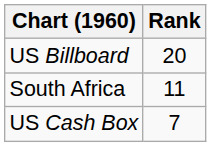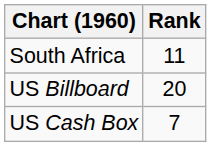 <table class="wikitable sortable">
 <tr>
 <th>Chart (1960)</th>
 <th style="text-align:center;">Rank</th>
 </tr>
 <tr>
+<td>South Africa </td>
+<td align="center">11</td>
+</tr>
+<tr>
 <td>US <em>Billboard</em> </td>
 <td style="text-align:center;">20</td>
-</tr>
-<tr>
-<td>South Africa </td>
-<td align="center">11</td>
 </tr>
 <tr>
 <td>US <em>Cash Box</em> </td>
 <td style="text-align:center;">7</td>
 </tr>
 </table>
